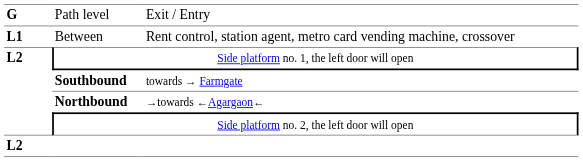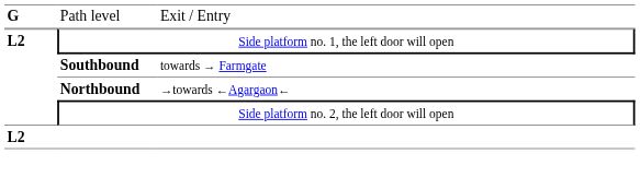 <table table border=0 cellspacing=0 cellpadding=3>
 <tr>
 <td style="border-bottom:solid 1px gray;border-top:solid 1px gray;" width=50 valign=top><strong>G</strong></td>
 <td style="border-top:solid 1px gray;border-bottom:solid 1px gray;" width=100 valign=top>Path level</td>
 <td style="border-top:solid 1px gray;border-bottom:solid 1px gray;" width=500 valign=top>Exit / Entry</td>
-</tr>
-<tr>
-<td valign=top><strong>L1</strong></td>
-<td valign=top>Between</td>
-<td valign=top>Rent control, station agent, metro card vending machine, crossover<br></td>
 </tr>
 <tr>
 <td style="border-top:solid 1px gray;border-bottom:solid 1px gray;" width=50 rowspan=4 valign=top><strong>L2</strong></td>
 <td style="border-top:solid 1px gray;border-right:solid 2px black;border-left:solid 2px black;border-bottom:solid 2px black;text-align:center;" colspan=2><small><a href='#'>Side platform</a> no. 1, the left door will open</small></td>
 </tr>
 <tr>
 <td style="border-bottom:solid 1px gray;" width=100><span><strong>Southbound</strong></span></td>
 <td style="border-bottom:solid 1px gray;" width=500><small>towards → <a href='#'>Farmgate</a></small></td>
 </tr>
 <tr>
 <td><span><strong>Northbound </strong></span></td>
 <td><small><span>→</span>towards ←<a href='#'>Agargaon</a>←</small></td>
 </tr>
 <tr>
 <td style="border-top:solid 2px black;border-right:solid 2px black;border-left:solid 2px black;border-bottom:solid 1px gray;text-align:center;" colspan=2><small><a href='#'>Side platform</a> no. 2, the left door will open</small></td>
 </tr>
 <tr>
 <td style="border-bottom:solid 1px gray;" width=50 rowspan=2 valign=top><strong>L2</strong></td>
 <td style="border-bottom:solid 1px gray;" width=100></td>
 <td style="border-bottom:solid 1px gray;" width=500></td>
 </tr>
 <tr>
 </tr>
 </table>
